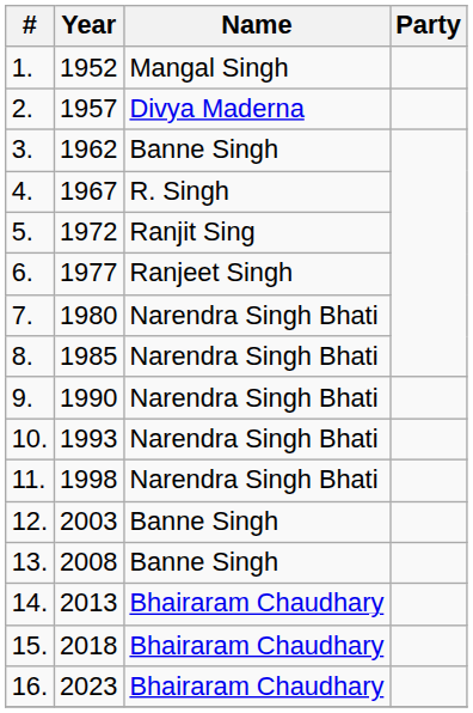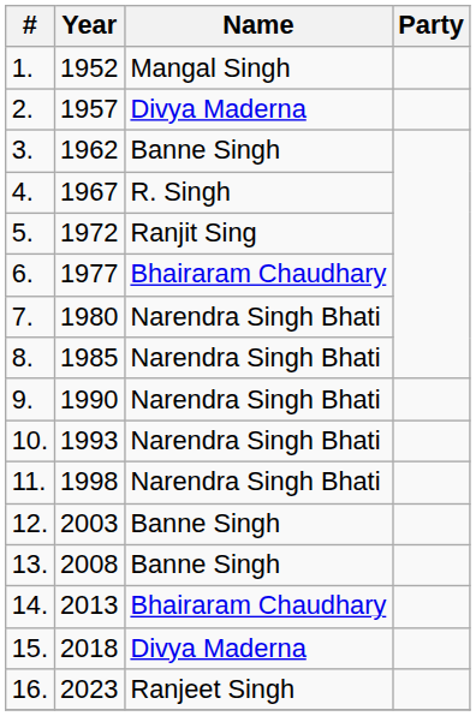 <table class="wikitable sortable">
 <tr>
 <th>#</th>
 <th>Year</th>
 <th>Name</th>
 <th colspan=2>Party</th>
 </tr>
 <tr>
 <td>1.</td>
 <td>1952</td>
 <td>Mangal Singh</td>
 <td></td>
 </tr>
 <tr>
 <td>2.</td>
 <td>1957</td>
 <td><a href='#'>Divya Maderna</a></td>
 <td></td>
 </tr>
 <tr>
 <td>3.</td>
 <td>1962</td>
 <td>Banne Singh</td>
 </tr>
 <tr>
 <td>4.</td>
 <td>1967</td>
 <td>R. Singh</td>
 </tr>
 <tr>
 <td>5.</td>
 <td>1972</td>
 <td>Ranjit Sing</td>
 </tr>
 <tr>
 <td>6.</td>
 <td>1977</td>
-<td>Ranjeet Singh</td>
+<td><a href='#'>Bhairaram Chaudhary</a></td>
 </tr>
 <tr>
 <td>7.</td>
 <td>1980</td>
 <td>Narendra Singh Bhati</td>
 </tr>
 <tr>
 <td>8.</td>
 <td>1985</td>
 <td>Narendra Singh Bhati</td>
 </tr>
 <tr>
 <td>9.</td>
 <td>1990</td>
 <td>Narendra Singh Bhati</td>
 <td></td>
 </tr>
 <tr>
 <td>10.</td>
 <td>1993</td>
 <td>Narendra Singh Bhati</td>
 <td></td>
 </tr>
 <tr>
 <td>11.</td>
 <td>1998</td>
 <td>Narendra Singh Bhati</td>
 </tr>
 <tr>
 <td>12.</td>
 <td>2003</td>
 <td>Banne Singh</td>
 <td></td>
 </tr>
 <tr>
 <td>13.</td>
 <td>2008</td>
 <td>Banne Singh</td>
 <td></td>
 </tr>
 <tr>
 <td>14.</td>
 <td>2013</td>
 <td><a href='#'>Bhairaram Chaudhary</a></td>
 <td></td>
 </tr>
 <tr>
 <td>15.</td>
 <td>2018</td>
-<td><a href='#'>Bhairaram Chaudhary</a></td>
+<td><a href='#'>Divya Maderna</a></td>
 <td></td>
 </tr>
 <tr>
 <td>16.</td>
 <td>2023</td>
-<td><a href='#'>Bhairaram Chaudhary</a></td>
+<td>Ranjeet Singh</td>
 <td></td>
 </tr>
 <tr>
 </tr>
 </table>
